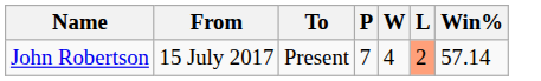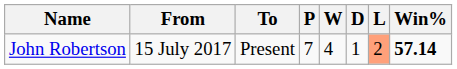 <table class="wikitable">
 <tr>
 <th>Name</th>
 <th>From</th>
 <th>To</th>
 <th>P</th>
 <th>W</th>
+<th>D</th>
 <th>L</th>
 <th>Win%</th>
 </tr>
 <tr>
 <td><a href='#'>John Robertson</a></td>
 <td>15 July 2017</td>
 <td>Present</td>
 <td>7</td>
 <td>4</td>
+<td>1</td>
 <td style="background: lightsalmon;">2</td>
-<td>57.14</td>
+<td><strong>57.14</strong></td>
 </tr>
 </table>
